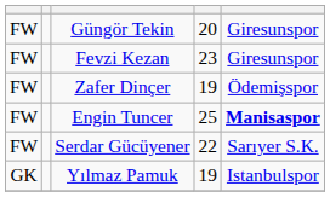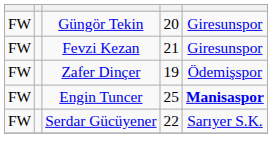 <table class="wikitable sortable" style="text-align: center">
 <tr>
 <th></th>
 <th></th>
 <th></th>
 <th></th>
 <th></th>
 </tr>
 <tr>
 <td>FW</td>
 <td></td>
 <td><a href='#'>Güngör Tekin</a></td>
 <td>20</td>
 <td><a href='#'>Giresunspor</a></td>
 </tr>
 <tr>
 <td>FW</td>
 <td></td>
 <td><a href='#'>Fevzi Kezan</a></td>
-<td>23</td>
+<td>21</td>
 <td><a href='#'>Giresunspor</a></td>
 </tr>
 <tr>
 <td>FW</td>
 <td></td>
 <td><a href='#'>Zafer Dinçer</a></td>
 <td>19</td>
 <td><a href='#'>Ödemişspor</a></td>
 </tr>
 <tr>
 <td>FW</td>
 <td></td>
 <td><a href='#'>Engin Tuncer</a></td>
 <td>25</td>
 <td><strong><a href='#'>Manisaspor</a></strong></td>
 </tr>
 <tr>
 <td>FW</td>
 <td></td>
 <td><a href='#'>Serdar Gücüyener</a></td>
 <td>22</td>
 <td><a href='#'>Sarıyer S.K.</a></td>
 </tr>
 <tr>
-<td>GK</td>
-<td></td>
-<td><a href='#'>Yılmaz Pamuk</a></td>
-<td>19</td>
-<td><a href='#'>Istanbulspor</a></td>
-</tr>
-<tr>
 </tr>
 </table>
